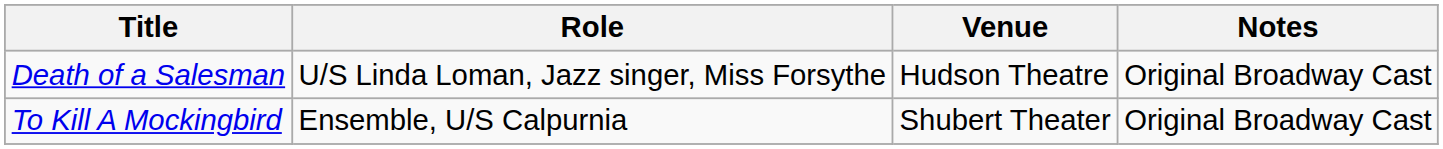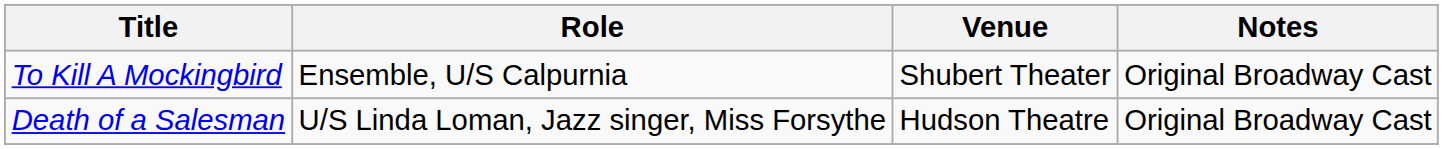 <table class="wikitable">
 <tr>
 <th>Title</th>
 <th>Role</th>
 <th>Venue</th>
 <th>Notes</th>
 </tr>
 <tr>
+<td><em><a href='#'>To Kill A Mockingbird</a></em></td>
+<td>Ensemble, U/S Calpurnia</td>
+<td>Shubert Theater</td>
+<td>Original Broadway Cast</td>
+</tr>
+<tr>
 <td><em><a href='#'>Death of a Salesman</a></em></td>
 <td>U/S Linda Loman, Jazz singer, Miss Forsythe</td>
 <td>Hudson Theatre</td>
 <td>Original Broadway Cast</td>
 </tr>
-<tr>
-<td><em><a href='#'>To Kill A Mockingbird</a></em></td>
-<td>Ensemble, U/S Calpurnia</td>
-<td>Shubert Theater</td>
-<td>Original Broadway Cast</td>
-</tr>
 </table>
